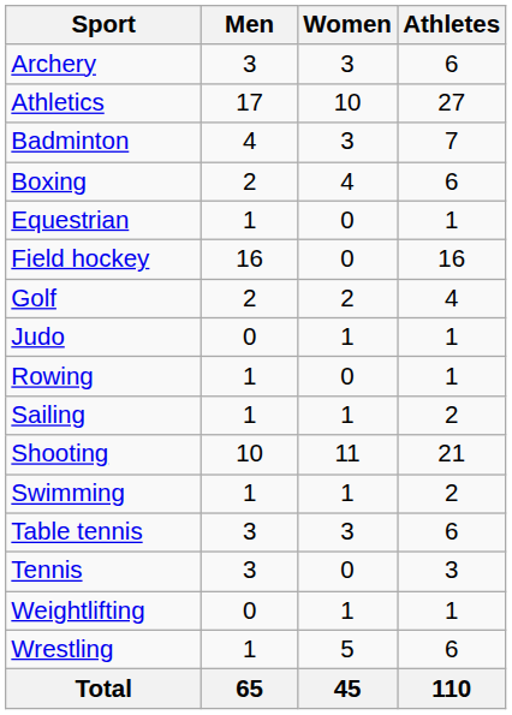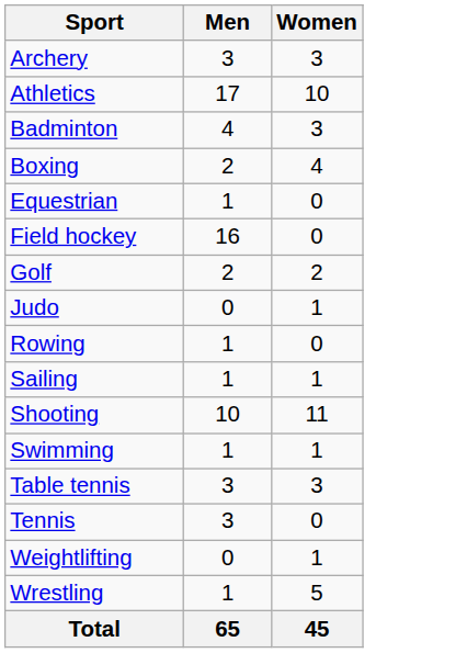 <table class="wikitable sortable" style="text-align:center;">
 <tr>
 <th width=120>Sport</th>
 <th width=55>Men</th>
 <th width=55>Women</th>
-<th width="55">Athletes</th>
 </tr>
 <tr>
 <td align=left><a href='#'>Archery</a></td>
 <td>3</td>
 <td>3</td>
-<td>6</td>
 </tr>
 <tr>
 <td align=left><a href='#'>Athletics</a></td>
 <td>17</td>
 <td>10</td>
-<td>27</td>
 </tr>
 <tr>
 <td align=left><a href='#'>Badminton</a></td>
 <td>4</td>
 <td>3</td>
-<td>7</td>
 </tr>
 <tr>
 <td align=left><a href='#'>Boxing</a></td>
 <td>2</td>
 <td>4</td>
-<td>6</td>
 </tr>
 <tr>
 <td align=left><a href='#'>Equestrian</a></td>
 <td>1</td>
 <td>0</td>
-<td>1</td>
 </tr>
 <tr>
 <td align=left><a href='#'>Field hockey</a></td>
 <td>16</td>
 <td>0</td>
-<td>16</td>
 </tr>
 <tr>
 <td align=left><a href='#'>Golf</a></td>
 <td>2</td>
 <td>2</td>
-<td>4</td>
 </tr>
 <tr>
 <td align=left><a href='#'>Judo</a></td>
 <td>0</td>
-<td>1</td>
 <td>1</td>
 </tr>
 <tr>
 <td align=left><a href='#'>Rowing</a></td>
 <td>1</td>
 <td>0</td>
-<td>1</td>
 </tr>
 <tr>
 <td align=left><a href='#'>Sailing</a></td>
 <td>1</td>
 <td>1</td>
-<td>2</td>
 </tr>
 <tr>
 <td align=left><a href='#'>Shooting</a></td>
 <td>10</td>
 <td>11</td>
-<td>21</td>
 </tr>
 <tr>
 <td align=left><a href='#'>Swimming</a></td>
 <td>1</td>
 <td>1</td>
-<td>2</td>
 </tr>
 <tr>
 <td align=left><a href='#'>Table tennis</a></td>
 <td>3</td>
 <td>3</td>
-<td>6</td>
 </tr>
 <tr>
 <td align=left><a href='#'>Tennis</a></td>
 <td>3</td>
 <td>0</td>
-<td>3</td>
 </tr>
 <tr>
 <td align=left><a href='#'>Weightlifting</a></td>
 <td>0</td>
-<td>1</td>
 <td>1</td>
 </tr>
 <tr>
 <td align=left><a href='#'>Wrestling</a></td>
 <td>1</td>
 <td>5</td>
-<td>6</td>
 </tr>
 <tr>
 <th>Total</th>
 <th>65</th>
 <th>45</th>
-<th>110</th>
 </tr>
 </table>
